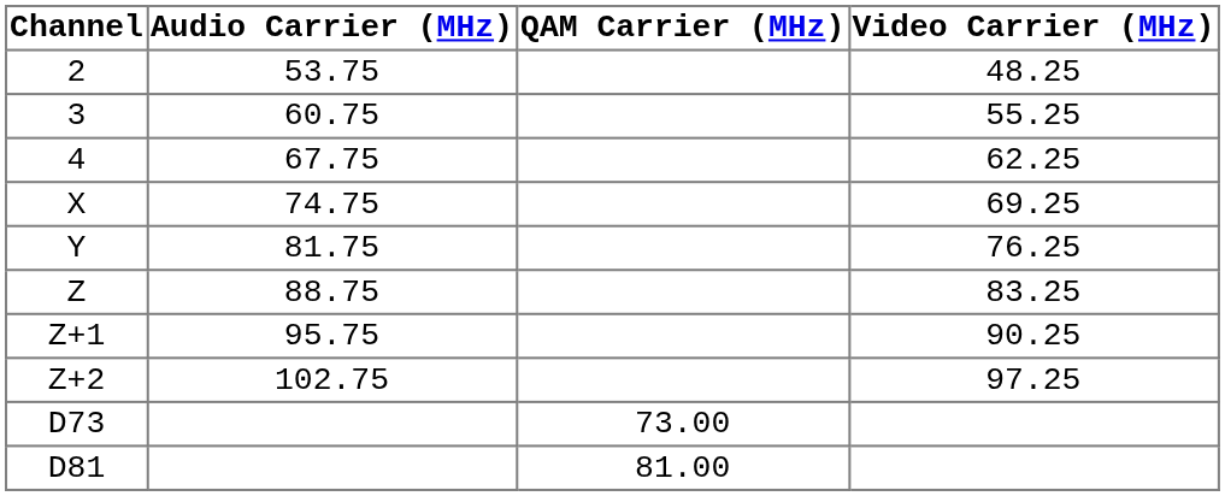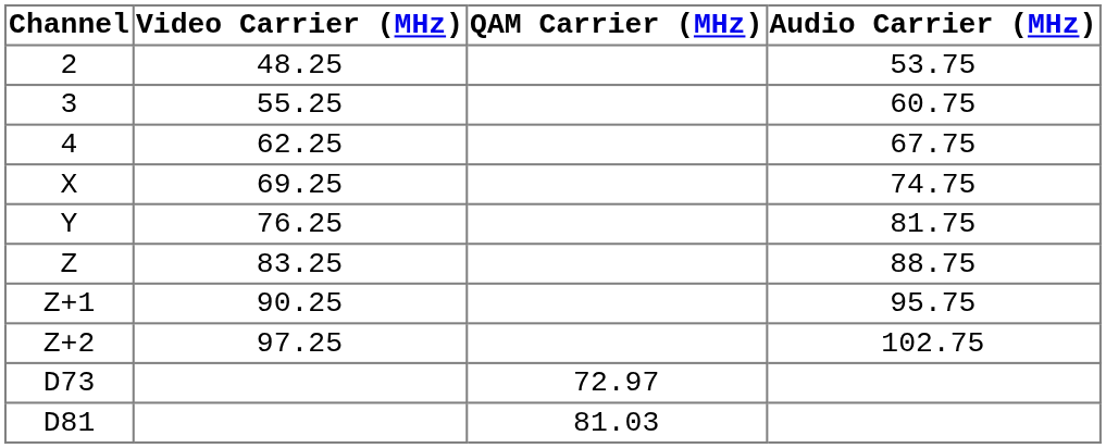 <table class="toccolours" border="1" style="text-align: center; border-collapse:collapse">
 <tr>
 <th>Channel</th>
+<th>Video Carrier (<a href='#'>MHz</a>)</th>
+<th>QAM Carrier (<a href='#'>MHz</a>)</th>
 <th>Audio Carrier (<a href='#'>MHz</a>)</th>
-<th>QAM Carrier (<a href='#'>MHz</a>)</th>
-<th>Video Carrier (<a href='#'>MHz</a>)</th>
 </tr>
 <tr>
 <td>2</td>
+<td>48.25</td>
+<td> </td>
 <td>53.75</td>
-<td> </td>
-<td>48.25</td>
 </tr>
 <tr>
 <td>3</td>
+<td>55.25</td>
+<td> </td>
 <td>60.75</td>
-<td> </td>
-<td>55.25</td>
 </tr>
 <tr>
 <td>4</td>
+<td>62.25</td>
+<td> </td>
 <td>67.75</td>
-<td> </td>
-<td>62.25</td>
 </tr>
 <tr>
 <td>X</td>
+<td>69.25</td>
+<td></td>
 <td>74.75</td>
-<td></td>
-<td>69.25</td>
 </tr>
 <tr>
 <td>Y</td>
+<td>76.25</td>
+<td></td>
 <td>81.75</td>
-<td></td>
-<td>76.25</td>
 </tr>
 <tr>
 <td>Z</td>
+<td>83.25</td>
+<td></td>
 <td>88.75</td>
-<td></td>
-<td>83.25</td>
 </tr>
 <tr>
 <td>Z+1</td>
+<td>90.25</td>
+<td></td>
 <td>95.75</td>
-<td></td>
-<td>90.25</td>
 </tr>
 <tr>
 <td>Z+2</td>
+<td>97.25</td>
+<td></td>
 <td>102.75</td>
-<td></td>
-<td>97.25</td>
 </tr>
 <tr>
 <td>D73</td>
 <td> </td>
-<td>73.00</td>
+<td>72.97</td>
 <td> </td>
 </tr>
 <tr>
 <td>D81</td>
 <td> </td>
-<td>81.00</td>
+<td>81.03</td>
 <td> </td>
 </tr>
 </table>
